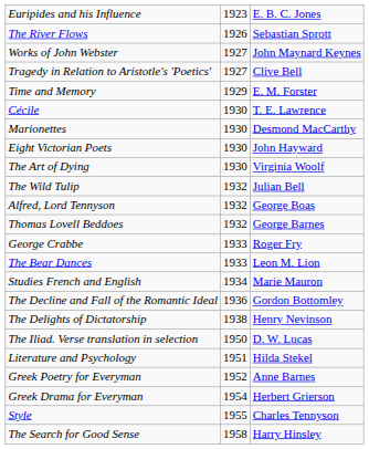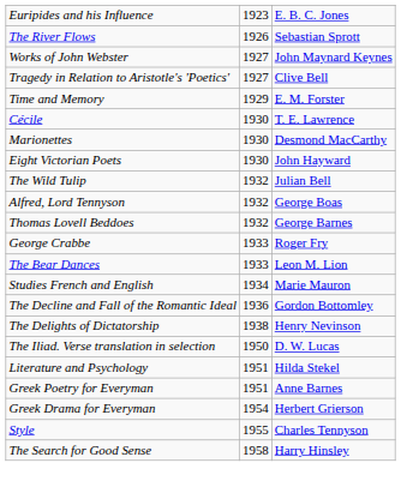 <table class="wikitable"  align=right style="margin:0 0 1em 1em">
 <tr>
 <td><em>Euripides and his Influence</em></td>
 <td>1923</td>
 <td><a href='#'>E. B. C. Jones</a></td>
 </tr>
 <tr>
 <td><a href='#'><em>The River Flows</em></a></td>
 <td>1926</td>
 <td><a href='#'>Sebastian Sprott</a></td>
 </tr>
 <tr>
 <td><em>Works of John Webster</em></td>
 <td>1927</td>
 <td><a href='#'>John Maynard Keynes</a></td>
 </tr>
 <tr>
 <td><em>Tragedy in Relation to Aristotle's 'Poetics' </em></td>
 <td>1927</td>
 <td><a href='#'>Clive Bell</a></td>
 </tr>
 <tr>
 <td><em>Time and Memory</em></td>
 <td>1929</td>
 <td><a href='#'>E. M. Forster</a></td>
 </tr>
 <tr>
 <td><a href='#'><em>Cécile</em></a></td>
 <td>1930</td>
 <td><a href='#'>T. E. Lawrence</a></td>
 </tr>
 <tr>
 <td><em>Marionettes</em></td>
 <td>1930</td>
 <td><a href='#'>Desmond MacCarthy</a></td>
 </tr>
 <tr>
 <td><em>Eight Victorian Poets</em></td>
 <td>1930</td>
 <td><a href='#'>John Hayward</a></td>
-</tr>
-<tr>
-<td><em>The Art of Dying</em></td>
-<td>1930</td>
-<td><a href='#'>Virginia Woolf</a></td>
 </tr>
 <tr>
 <td><em>The Wild Tulip</em></td>
 <td>1932</td>
 <td><a href='#'>Julian Bell</a></td>
 </tr>
 <tr>
 <td><em>Alfred, Lord Tennyson</em></td>
 <td>1932</td>
 <td><a href='#'>George Boas</a></td>
 </tr>
 <tr>
 <td><em>Thomas Lovell Beddoes</em></td>
 <td>1932</td>
 <td><a href='#'>George Barnes</a></td>
 </tr>
 <tr>
 <td><em>George Crabbe</em></td>
 <td>1933</td>
 <td><a href='#'>Roger Fry</a></td>
 </tr>
 <tr>
 <td><em><a href='#'>The Bear Dances</a></em></td>
 <td>1933</td>
 <td><a href='#'>Leon M. Lion</a></td>
 </tr>
 <tr>
 <td><em>Studies French and English</em></td>
 <td>1934</td>
 <td><a href='#'>Marie Mauron</a></td>
 </tr>
 <tr>
 <td><em>The Decline and Fall of the Romantic Ideal</em></td>
 <td>1936</td>
 <td><a href='#'>Gordon Bottomley</a></td>
 </tr>
 <tr>
 <td><em>The Delights of Dictatorship</em></td>
 <td>1938</td>
 <td><a href='#'>Henry Nevinson</a></td>
 </tr>
 <tr>
 <td><em>The Iliad. Verse translation in selection</em></td>
 <td>1950</td>
 <td><a href='#'>D. W. Lucas</a></td>
 </tr>
 <tr>
 <td><em>Literature and Psychology</em></td>
 <td>1951</td>
 <td><a href='#'>Hilda Stekel</a></td>
 </tr>
 <tr>
 <td><em>Greek Poetry for Everyman</em></td>
-<td>1952</td>
+<td>1951</td>
 <td><a href='#'>Anne Barnes</a></td>
 </tr>
 <tr>
 <td><em>Greek Drama for Everyman</em></td>
 <td>1954</td>
 <td><a href='#'>Herbert Grierson</a></td>
 </tr>
 <tr>
 <td><a href='#'><em>Style</em></a></td>
 <td>1955</td>
 <td><a href='#'>Charles Tennyson</a></td>
 </tr>
 <tr>
 <td><em>The Search for Good Sense</em></td>
 <td>1958</td>
 <td><a href='#'>Harry Hinsley</a></td>
 </tr>
 </table>
